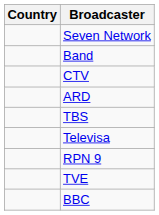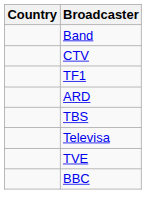 <table class="wikitable">
 <tr>
 <th align=center>Country</th>
 <th align=center>Broadcaster</th>
-</tr>
-<tr>
-<td></td>
-<td><a href='#'>Seven Network</a></td>
 </tr>
 <tr>
 <td></td>
 <td><a href='#'>Band</a></td>
 </tr>
 <tr>
 <td></td>
 <td><a href='#'>CTV</a></td>
+</tr>
+<tr>
+<td></td>
+<td><a href='#'>TF1</a></td>
 </tr>
 <tr>
 <td></td>
 <td><a href='#'>ARD</a></td>
 </tr>
 <tr>
 <td></td>
 <td><a href='#'>TBS</a></td>
 </tr>
 <tr>
 <td></td>
 <td><a href='#'>Televisa</a></td>
 </tr>
 <tr>
 <td></td>
-<td><a href='#'>RPN 9</a></td>
-</tr>
-<tr>
-<td></td>
 <td><a href='#'>TVE</a></td>
 </tr>
 <tr>
 <td></td>
 <td><a href='#'>BBC</a></td>
 </tr>
 </table>
